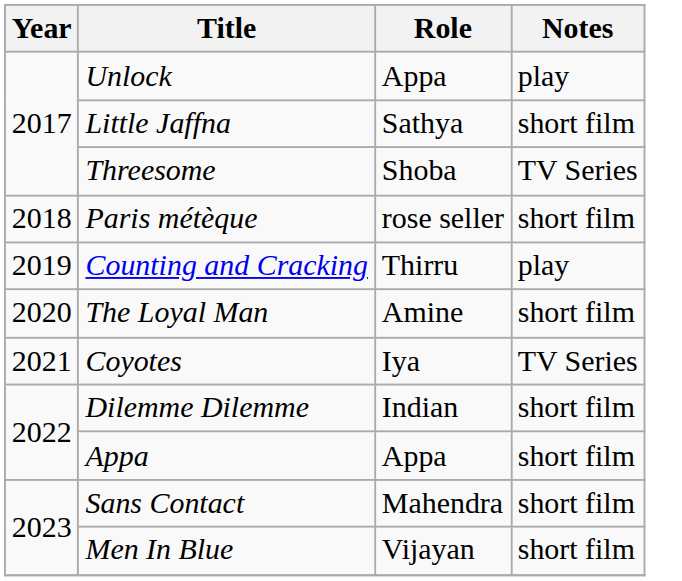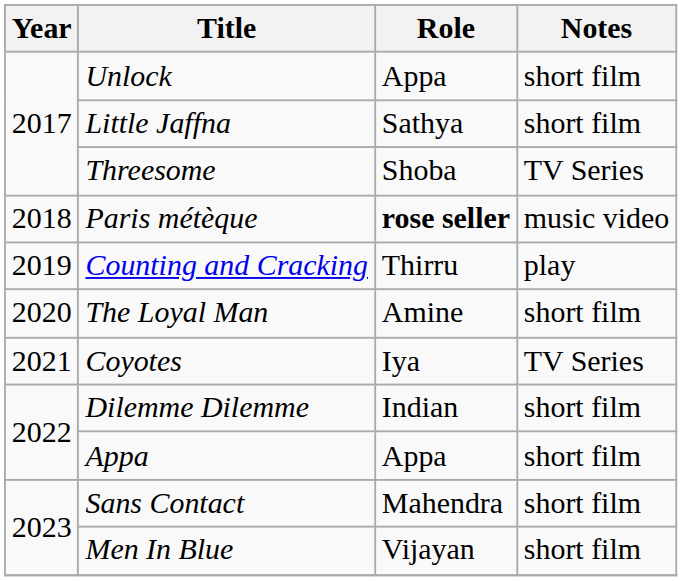 <table class="wikitable sortable">
 <tr>
 <th>Year</th>
 <th>Title</th>
 <th class="unsortable">Role</th>
 <th>Notes</th>
 </tr>
 <tr>
 <td rowspan="3">2017</td>
 <td><em>Unlock</em></td>
 <td>Appa</td>
-<td>play</td>
+<td>short film</td>
 </tr>
 <tr>
 <td><em>Little Jaffna</em></td>
 <td>Sathya</td>
 <td>short film</td>
 </tr>
 <tr>
 <td><em>Threesome</em></td>
 <td>Shoba</td>
 <td>TV Series</td>
 </tr>
 <tr>
 <td>2018</td>
 <td><em> Paris métèque</em></td>
-<td>rose seller</td>
-<td>short film</td>
+<td><strong>rose seller</strong></td>
+<td>music video</td>
 </tr>
 <tr>
 <td>2019</td>
 <td><em><a href='#'>Counting and Cracking</a></em></td>
 <td>Thirru</td>
 <td>play</td>
 </tr>
 <tr>
 <td>2020</td>
 <td><em> The Loyal Man</em></td>
 <td>Amine</td>
 <td>short film</td>
 </tr>
 <tr>
 <td>2021</td>
 <td><em> Coyotes</em></td>
 <td>Iya</td>
 <td>TV Series</td>
 </tr>
 <tr>
 <td rowspan="2">2022</td>
 <td><em> Dilemme Dilemme </em></td>
 <td>Indian</td>
 <td>short film</td>
 </tr>
 <tr>
 <td><em> Appa</em></td>
 <td>Appa</td>
 <td>short film</td>
 </tr>
 <tr>
 <td rowspan="2">2023</td>
 <td><em> Sans Contact</em></td>
 <td>Mahendra</td>
 <td>short film</td>
 </tr>
 <tr>
 <td><em> Men In Blue</em></td>
 <td>Vijayan</td>
 <td>short film</td>
 </tr>
 <tr>
 </tr>
 </table>
